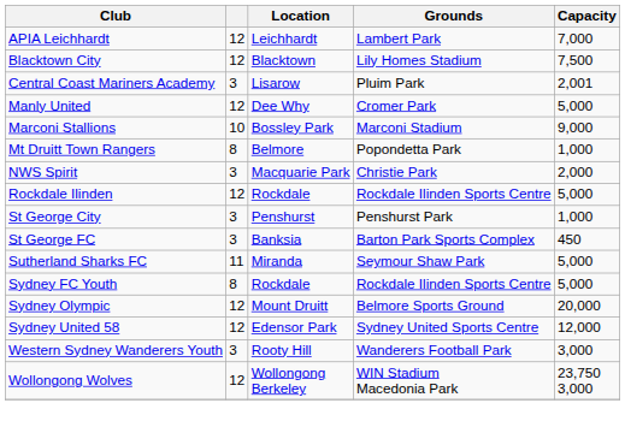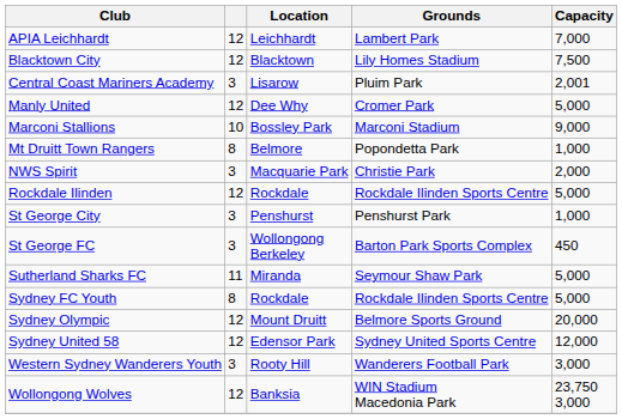 <table class="wikitable sortable">
 <tr>
 <th>Club</th>
 <th></th>
 <th>Location</th>
 <th>Grounds</th>
 <th>Capacity</th>
 </tr>
 <tr>
 <td><a href='#'>APIA Leichhardt</a></td>
 <td>12</td>
 <td><a href='#'>Leichhardt</a></td>
 <td><a href='#'>Lambert Park</a></td>
 <td>7,000</td>
 </tr>
 <tr>
 <td><a href='#'>Blacktown City</a></td>
 <td>12</td>
 <td><a href='#'>Blacktown</a></td>
 <td><a href='#'>Lily Homes Stadium</a></td>
 <td>7,500</td>
 </tr>
 <tr>
 <td><a href='#'>Central Coast Mariners Academy</a></td>
 <td>3</td>
 <td><a href='#'>Lisarow</a></td>
 <td>Pluim Park</td>
 <td>2,001</td>
 </tr>
 <tr>
 <td><a href='#'>Manly United</a></td>
 <td>12</td>
 <td><a href='#'>Dee Why</a></td>
 <td><a href='#'>Cromer Park</a></td>
 <td>5,000</td>
 </tr>
 <tr>
 <td><a href='#'>Marconi Stallions</a></td>
 <td>10</td>
 <td><a href='#'>Bossley Park</a></td>
 <td><a href='#'>Marconi Stadium</a></td>
 <td>9,000</td>
 </tr>
 <tr>
 <td><a href='#'>Mt Druitt Town Rangers</a></td>
 <td>8</td>
 <td><a href='#'>Belmore</a></td>
 <td>Popondetta Park</td>
 <td>1,000</td>
 </tr>
 <tr>
 <td><a href='#'>NWS Spirit</a></td>
 <td>3</td>
 <td><a href='#'>Macquarie Park</a></td>
 <td><a href='#'>Christie Park</a></td>
 <td>2,000</td>
 </tr>
 <tr>
 <td><a href='#'>Rockdale Ilinden</a></td>
 <td>12</td>
 <td><a href='#'>Rockdale</a></td>
 <td><a href='#'>Rockdale Ilinden Sports Centre</a></td>
 <td>5,000</td>
 </tr>
 <tr>
 <td><a href='#'>St George City</a></td>
 <td>3</td>
 <td><a href='#'>Penshurst</a></td>
 <td>Penshurst Park</td>
 <td>1,000</td>
 </tr>
 <tr>
 <td><a href='#'>St George FC</a></td>
 <td>3</td>
-<td><a href='#'>Banksia</a></td>
+<td><a href='#'>Wollongong</a> <br> <a href='#'>Berkeley</a></td>
 <td><a href='#'>Barton Park Sports Complex</a></td>
 <td>450 </td>
 </tr>
 <tr>
 <td><a href='#'>Sutherland Sharks FC</a></td>
 <td>11</td>
 <td><a href='#'>Miranda</a></td>
 <td><a href='#'>Seymour Shaw Park</a></td>
 <td>5,000</td>
 </tr>
 <tr>
 <td><a href='#'>Sydney FC Youth</a></td>
 <td>8</td>
 <td><a href='#'>Rockdale</a></td>
 <td><a href='#'>Rockdale Ilinden Sports Centre</a></td>
 <td>5,000</td>
 </tr>
 <tr>
 <td><a href='#'>Sydney Olympic</a></td>
 <td>12</td>
 <td><a href='#'>Mount Druitt</a></td>
 <td><a href='#'>Belmore Sports Ground</a></td>
 <td>20,000</td>
 </tr>
 <tr>
 <td><a href='#'>Sydney United 58</a></td>
 <td>12</td>
 <td><a href='#'>Edensor Park</a></td>
 <td><a href='#'>Sydney United Sports Centre</a></td>
 <td>12,000</td>
 </tr>
 <tr>
 <td><a href='#'>Western Sydney Wanderers Youth</a></td>
 <td>3</td>
 <td><a href='#'>Rooty Hill</a></td>
 <td><a href='#'>Wanderers Football Park</a></td>
 <td>3,000</td>
 </tr>
 <tr>
 <td><a href='#'>Wollongong Wolves</a></td>
 <td>12</td>
-<td><a href='#'>Wollongong</a> <br> <a href='#'>Berkeley</a></td>
+<td><a href='#'>Banksia</a></td>
 <td><a href='#'>WIN Stadium</a> <br> Macedonia Park</td>
 <td>23,750 <br> 3,000</td>
 </tr>
 <tr>
 </tr>
 </table>
